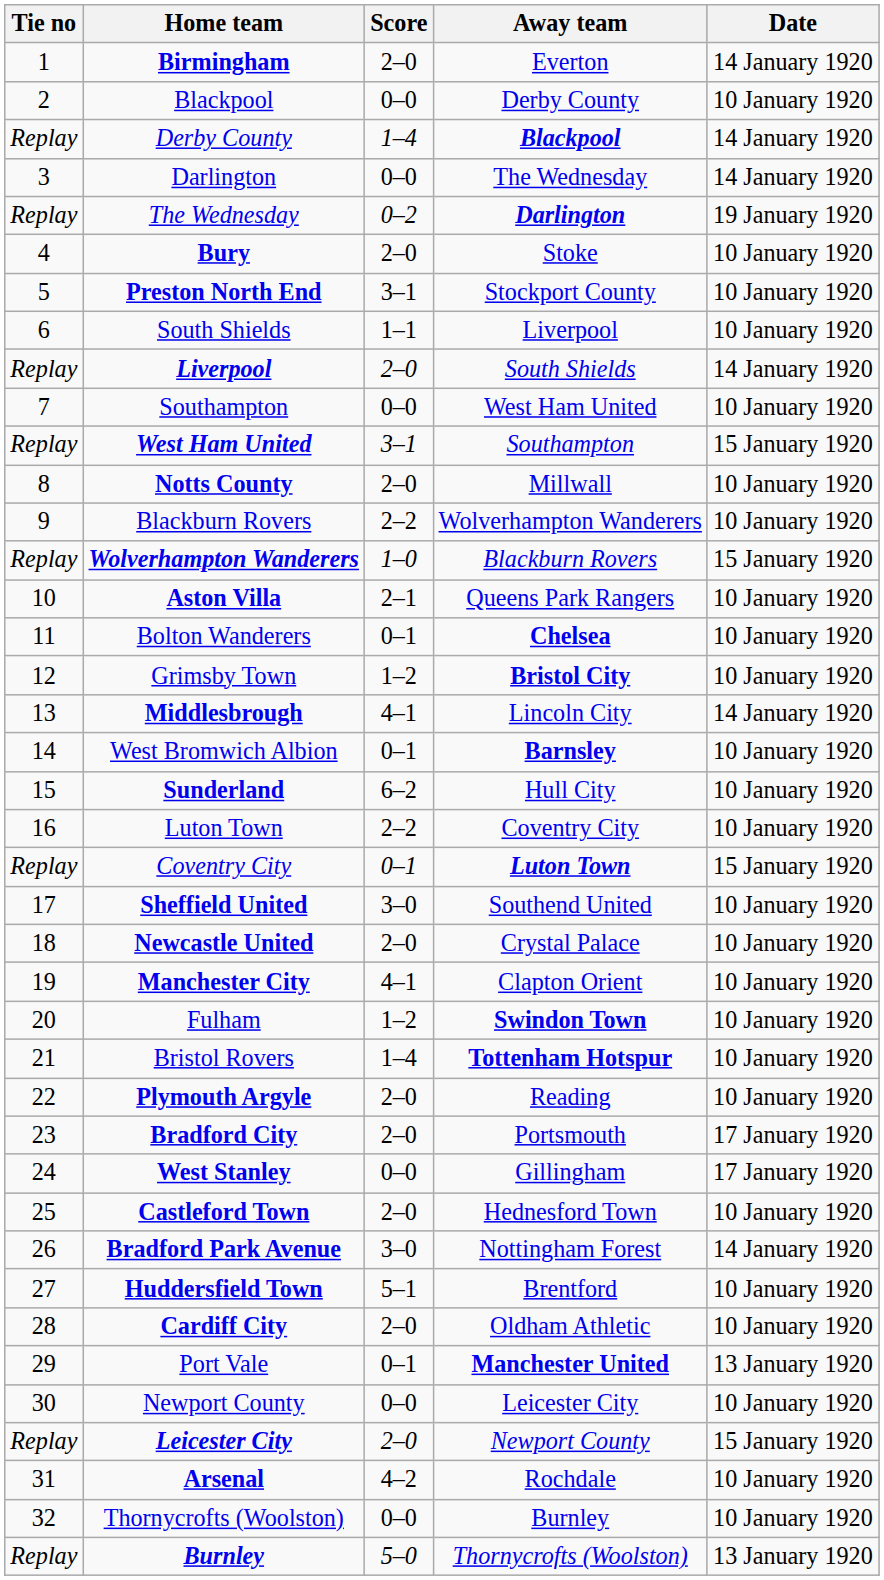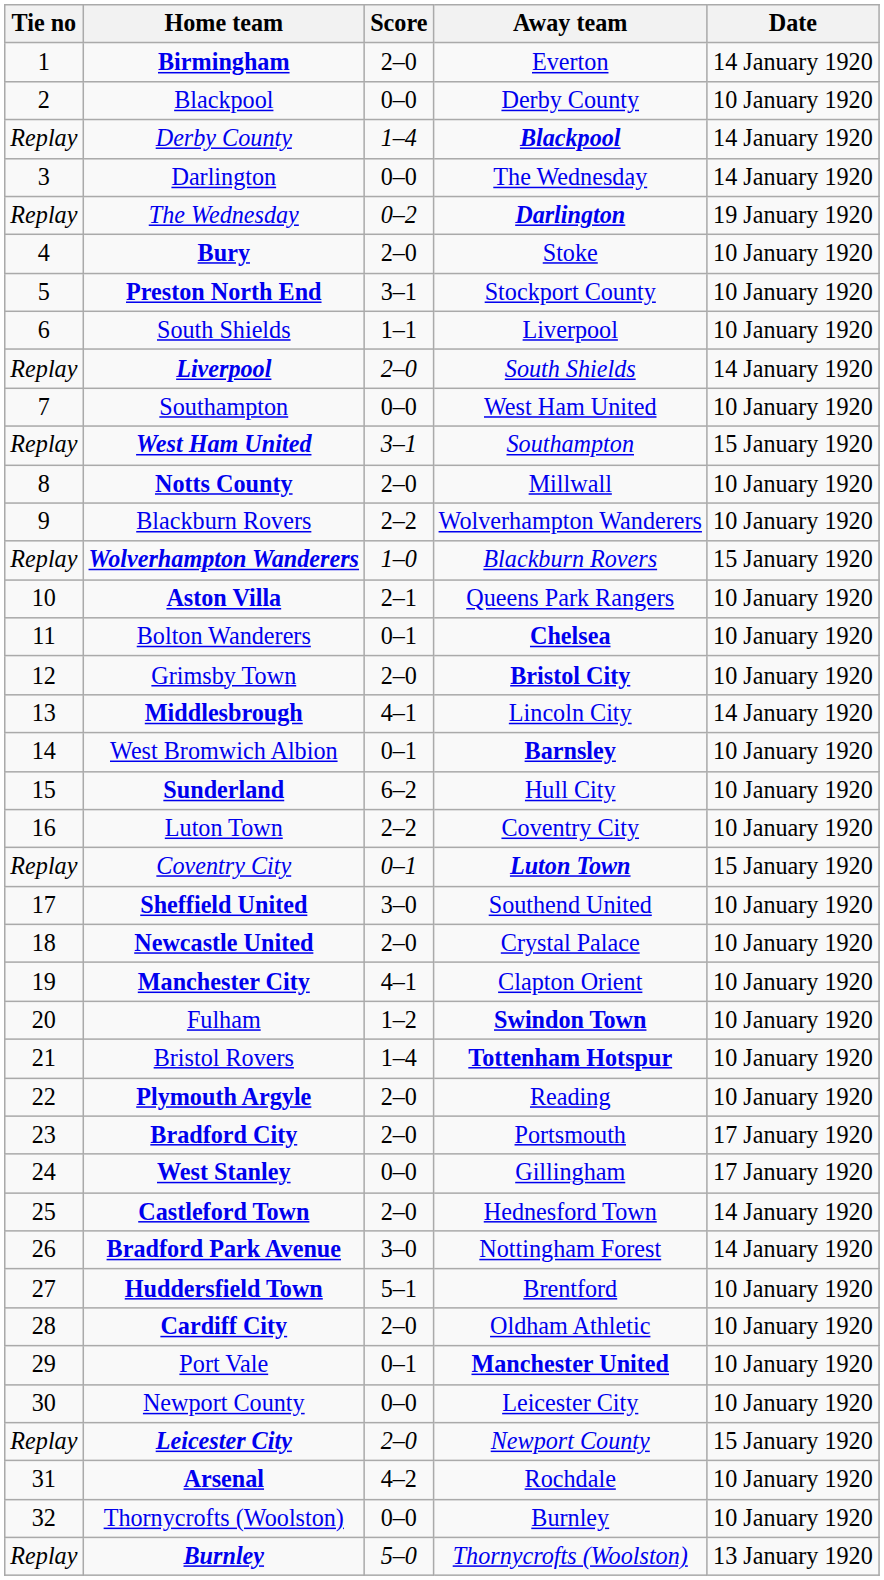 <table class="wikitable" style="text-align: center">
 <tr>
 <th>Tie no</th>
 <th>Home team</th>
 <th>Score</th>
 <th>Away team</th>
 <th>Date</th>
 </tr>
 <tr>
 <td>1</td>
 <td><strong><a href='#'>Birmingham</a></strong></td>
 <td>2–0</td>
 <td><a href='#'>Everton</a></td>
 <td>14 January 1920</td>
 </tr>
 <tr>
 <td>2</td>
 <td><a href='#'>Blackpool</a></td>
 <td>0–0</td>
 <td><a href='#'>Derby County</a></td>
 <td>10 January 1920</td>
 </tr>
 <tr>
 <td><em>Replay</em></td>
 <td><em><a href='#'>Derby County</a></em></td>
 <td><em>1–4</em></td>
 <td><strong><em><a href='#'>Blackpool</a></em></strong></td>
 <td>14 January 1920</td>
 </tr>
 <tr>
 <td>3</td>
 <td><a href='#'>Darlington</a></td>
 <td>0–0</td>
 <td><a href='#'>The Wednesday</a></td>
 <td>14 January 1920</td>
 </tr>
 <tr>
 <td><em>Replay</em></td>
 <td><em><a href='#'>The Wednesday</a></em></td>
 <td><em>0–2</em></td>
 <td><strong><em><a href='#'>Darlington</a></em></strong></td>
 <td>19 January 1920</td>
 </tr>
 <tr>
 <td>4</td>
 <td><strong><a href='#'>Bury</a></strong></td>
 <td>2–0</td>
 <td><a href='#'>Stoke</a></td>
 <td>10 January 1920</td>
 </tr>
 <tr>
 <td>5</td>
 <td><strong><a href='#'>Preston North End</a></strong></td>
 <td>3–1</td>
 <td><a href='#'>Stockport County</a></td>
 <td>10 January 1920</td>
 </tr>
 <tr>
 <td>6</td>
 <td><a href='#'>South Shields</a></td>
 <td>1–1</td>
 <td><a href='#'>Liverpool</a></td>
 <td>10 January 1920</td>
 </tr>
 <tr>
 <td><em>Replay</em></td>
 <td><strong><em><a href='#'>Liverpool</a></em></strong></td>
 <td><em>2–0</em></td>
 <td><em><a href='#'>South Shields</a></em></td>
 <td>14 January 1920</td>
 </tr>
 <tr>
 <td>7</td>
 <td><a href='#'>Southampton</a></td>
 <td>0–0</td>
 <td><a href='#'>West Ham United</a></td>
 <td>10 January 1920</td>
 </tr>
 <tr>
 <td><em>Replay</em></td>
 <td><strong><em><a href='#'>West Ham United</a></em></strong></td>
 <td><em>3–1</em></td>
 <td><em><a href='#'>Southampton</a></em></td>
 <td>15 January 1920</td>
 </tr>
 <tr>
 <td>8</td>
 <td><strong><a href='#'>Notts County</a></strong></td>
 <td>2–0</td>
 <td><a href='#'>Millwall</a></td>
 <td>10 January 1920</td>
 </tr>
 <tr>
 <td>9</td>
 <td><a href='#'>Blackburn Rovers</a></td>
 <td>2–2</td>
 <td><a href='#'>Wolverhampton Wanderers</a></td>
 <td>10 January 1920</td>
 </tr>
 <tr>
 <td><em>Replay</em></td>
 <td><strong><em><a href='#'>Wolverhampton Wanderers</a></em></strong></td>
 <td><em>1–0</em></td>
 <td><em><a href='#'>Blackburn Rovers</a></em></td>
 <td>15 January 1920</td>
 </tr>
 <tr>
 <td>10</td>
 <td><strong><a href='#'>Aston Villa</a></strong></td>
 <td>2–1</td>
 <td><a href='#'>Queens Park Rangers</a></td>
 <td>10 January 1920</td>
 </tr>
 <tr>
 <td>11</td>
 <td><a href='#'>Bolton Wanderers</a></td>
 <td>0–1</td>
 <td><strong><a href='#'>Chelsea</a></strong></td>
 <td>10 January 1920</td>
 </tr>
 <tr>
 <td>12</td>
 <td><a href='#'>Grimsby Town</a></td>
-<td>1–2</td>
+<td>2–0</td>
 <td><strong><a href='#'>Bristol City</a></strong></td>
 <td>10 January 1920</td>
 </tr>
 <tr>
 <td>13</td>
 <td><strong><a href='#'>Middlesbrough</a></strong></td>
 <td>4–1</td>
 <td><a href='#'>Lincoln City</a></td>
 <td>14 January 1920</td>
 </tr>
 <tr>
 <td>14</td>
 <td><a href='#'>West Bromwich Albion</a></td>
 <td>0–1</td>
 <td><strong><a href='#'>Barnsley</a></strong></td>
 <td>10 January 1920</td>
 </tr>
 <tr>
 <td>15</td>
 <td><strong><a href='#'>Sunderland</a></strong></td>
 <td>6–2</td>
 <td><a href='#'>Hull City</a></td>
 <td>10 January 1920</td>
 </tr>
 <tr>
 <td>16</td>
 <td><a href='#'>Luton Town</a></td>
 <td>2–2</td>
 <td><a href='#'>Coventry City</a></td>
 <td>10 January 1920</td>
 </tr>
 <tr>
 <td><em>Replay</em></td>
 <td><em><a href='#'>Coventry City</a></em></td>
 <td><em>0–1</em></td>
 <td><strong><em><a href='#'>Luton Town</a></em></strong></td>
 <td>15 January 1920</td>
 </tr>
 <tr>
 <td>17</td>
 <td><strong><a href='#'>Sheffield United</a></strong></td>
 <td>3–0</td>
 <td><a href='#'>Southend United</a></td>
 <td>10 January 1920</td>
 </tr>
 <tr>
 <td>18</td>
 <td><strong><a href='#'>Newcastle United</a></strong></td>
 <td>2–0</td>
 <td><a href='#'>Crystal Palace</a></td>
 <td>10 January 1920</td>
 </tr>
 <tr>
 <td>19</td>
 <td><strong><a href='#'>Manchester City</a></strong></td>
 <td>4–1</td>
 <td><a href='#'>Clapton Orient</a></td>
 <td>10 January 1920</td>
 </tr>
 <tr>
 <td>20</td>
 <td><a href='#'>Fulham</a></td>
 <td>1–2</td>
 <td><strong><a href='#'>Swindon Town</a></strong></td>
 <td>10 January 1920</td>
 </tr>
 <tr>
 <td>21</td>
 <td><a href='#'>Bristol Rovers</a></td>
 <td>1–4</td>
 <td><strong><a href='#'>Tottenham Hotspur</a></strong></td>
 <td>10 January 1920</td>
 </tr>
 <tr>
 <td>22</td>
 <td><strong><a href='#'>Plymouth Argyle</a></strong></td>
 <td>2–0</td>
 <td><a href='#'>Reading</a></td>
 <td>10 January 1920</td>
 </tr>
 <tr>
 <td>23</td>
 <td><strong><a href='#'>Bradford City</a></strong></td>
 <td>2–0</td>
 <td><a href='#'>Portsmouth</a></td>
 <td>17 January 1920</td>
 </tr>
 <tr>
 <td>24</td>
 <td><strong><a href='#'>West Stanley</a></strong></td>
 <td>0–0</td>
 <td><a href='#'>Gillingham</a></td>
 <td>17 January 1920</td>
 </tr>
 <tr>
 <td>25</td>
 <td><strong><a href='#'>Castleford Town</a></strong></td>
 <td>2–0</td>
 <td><a href='#'>Hednesford Town</a></td>
-<td>10 January 1920</td>
+<td>14 January 1920</td>
 </tr>
 <tr>
 <td>26</td>
 <td><strong><a href='#'>Bradford Park Avenue</a></strong></td>
 <td>3–0</td>
 <td><a href='#'>Nottingham Forest</a></td>
 <td>14 January 1920</td>
 </tr>
 <tr>
 <td>27</td>
 <td><strong><a href='#'>Huddersfield Town</a></strong></td>
 <td>5–1</td>
 <td><a href='#'>Brentford</a></td>
 <td>10 January 1920</td>
 </tr>
 <tr>
 <td>28</td>
 <td><strong><a href='#'>Cardiff City</a></strong></td>
 <td>2–0</td>
 <td><a href='#'>Oldham Athletic</a></td>
 <td>10 January 1920</td>
 </tr>
 <tr>
 <td>29</td>
 <td><a href='#'>Port Vale</a></td>
 <td>0–1</td>
 <td><strong><a href='#'>Manchester United</a></strong></td>
-<td>13 January 1920</td>
+<td>10 January 1920</td>
 </tr>
 <tr>
 <td>30</td>
 <td><a href='#'>Newport County</a></td>
 <td>0–0</td>
 <td><a href='#'>Leicester City</a></td>
 <td>10 January 1920</td>
 </tr>
 <tr>
 <td><em>Replay</em></td>
 <td><strong><em><a href='#'>Leicester City</a></em></strong></td>
 <td><em>2–0</em></td>
 <td><em><a href='#'>Newport County</a></em></td>
 <td>15 January 1920</td>
 </tr>
 <tr>
 <td>31</td>
 <td><strong><a href='#'>Arsenal</a></strong></td>
 <td>4–2</td>
 <td><a href='#'>Rochdale</a></td>
 <td>10 January 1920</td>
 </tr>
 <tr>
 <td>32</td>
 <td><a href='#'>Thornycrofts (Woolston)</a></td>
 <td>0–0</td>
 <td><a href='#'>Burnley</a></td>
 <td>10 January 1920</td>
 </tr>
 <tr>
 <td><em>Replay</em></td>
 <td><strong><em><a href='#'>Burnley</a></em></strong></td>
 <td><em>5–0</em></td>
 <td><em><a href='#'>Thornycrofts (Woolston)</a></em></td>
 <td>13 January 1920</td>
 </tr>
 </table>
